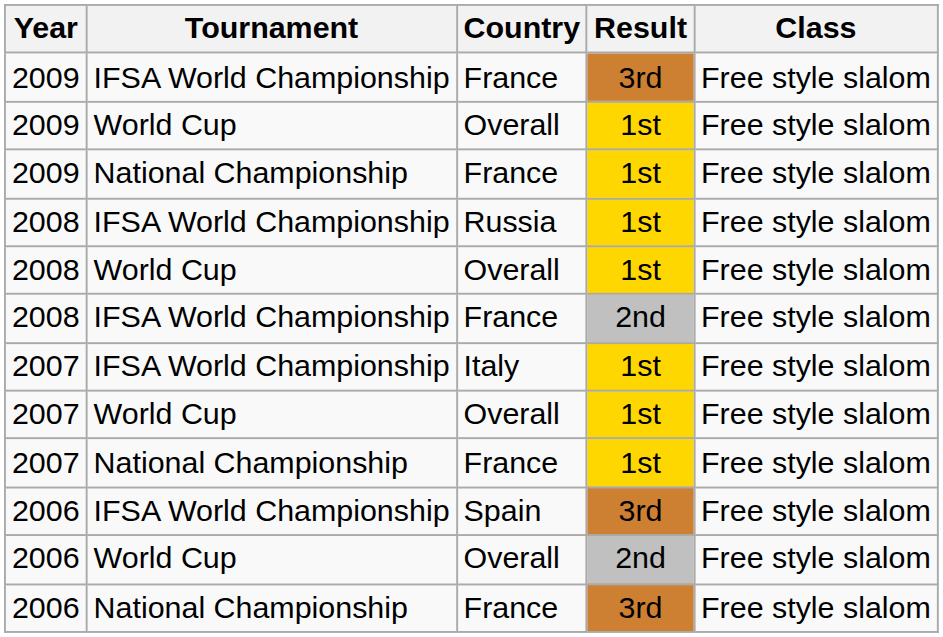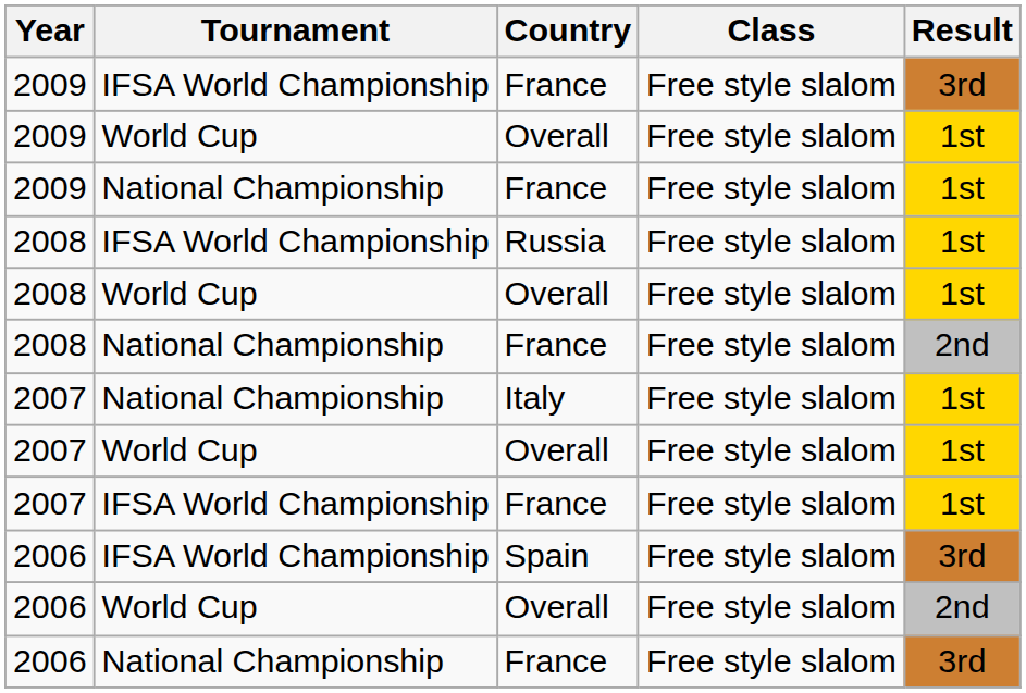 <table class=wikitable>
 <tr>
 <th>Year</th>
 <th>Tournament</th>
 <th>Country</th>
+<th>Class</th>
 <th>Result</th>
-<th>Class</th>
 </tr>
 <tr>
 <td>2009</td>
 <td>IFSA World Championship</td>
 <td>France</td>
+<td>Free style slalom</td>
 <td bgcolor="#CD7F32" align="center">3rd</td>
-<td>Free style slalom</td>
 </tr>
 <tr>
 <td>2009</td>
 <td>World Cup</td>
 <td>Overall</td>
+<td>Free style slalom</td>
 <td bgcolor="gold" align="center">1st</td>
-<td>Free style slalom</td>
 </tr>
 <tr>
 <td>2009</td>
 <td>National Championship</td>
 <td>France</td>
+<td>Free style slalom</td>
 <td bgcolor="gold" align="center">1st</td>
-<td>Free style slalom</td>
 </tr>
 <tr>
 <td>2008</td>
 <td>IFSA World Championship</td>
 <td>Russia</td>
+<td>Free style slalom</td>
 <td bgcolor="gold" align="center">1st</td>
-<td>Free style slalom</td>
 </tr>
 <tr>
 <td>2008</td>
 <td>World Cup</td>
 <td>Overall</td>
+<td>Free style slalom</td>
 <td bgcolor="gold" align="center">1st</td>
-<td>Free style slalom</td>
 </tr>
 <tr>
 <td>2008</td>
-<td>IFSA World Championship</td>
+<td>National Championship</td>
 <td>France</td>
+<td>Free style slalom</td>
 <td bgcolor="silver" align="center">2nd</td>
-<td>Free style slalom</td>
 </tr>
 <tr>
 <td>2007</td>
-<td>IFSA World Championship</td>
+<td>National Championship</td>
 <td>Italy</td>
+<td>Free style slalom</td>
 <td bgcolor="gold" align="center">1st</td>
-<td>Free style slalom</td>
 </tr>
 <tr>
 <td>2007</td>
 <td>World Cup</td>
 <td>Overall</td>
+<td>Free style slalom</td>
 <td bgcolor="gold" align="center">1st</td>
-<td>Free style slalom</td>
 </tr>
 <tr>
 <td>2007</td>
-<td>National Championship</td>
+<td>IFSA World Championship</td>
 <td>France</td>
+<td>Free style slalom</td>
 <td bgcolor="gold" align="center">1st</td>
-<td>Free style slalom</td>
 </tr>
 <tr>
 <td>2006</td>
 <td>IFSA World Championship</td>
 <td>Spain</td>
+<td>Free style slalom</td>
 <td bgcolor="#CD7F32" align="center">3rd</td>
-<td>Free style slalom</td>
 </tr>
 <tr>
 <td>2006</td>
 <td>World Cup</td>
 <td>Overall</td>
+<td>Free style slalom</td>
 <td bgcolor="silver" align="center">2nd</td>
-<td>Free style slalom</td>
 </tr>
 <tr>
 <td>2006</td>
 <td>National Championship</td>
 <td>France</td>
+<td>Free style slalom</td>
 <td bgcolor="#CD7F32" align="center">3rd</td>
-<td>Free style slalom</td>
 </tr>
 </table>
